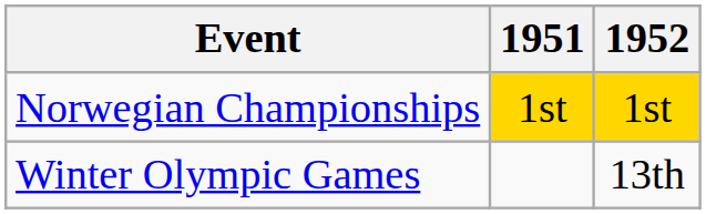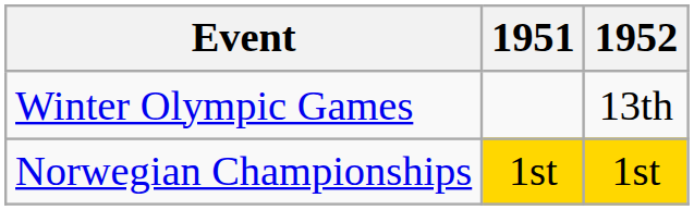 <table class="wikitable">
 <tr>
 <th>Event</th>
 <th>1951</th>
 <th>1952</th>
 </tr>
 <tr>
+<td><a href='#'>Winter Olympic Games</a></td>
+<td></td>
+<td align="center">13th</td>
+</tr>
+<tr>
 <td><a href='#'>Norwegian Championships</a></td>
 <td align="center" bgcolor="gold">1st</td>
 <td align="center" bgcolor="gold">1st</td>
 </tr>
-<tr>
-<td><a href='#'>Winter Olympic Games</a></td>
-<td></td>
-<td align="center">13th</td>
-</tr>
 </table>
